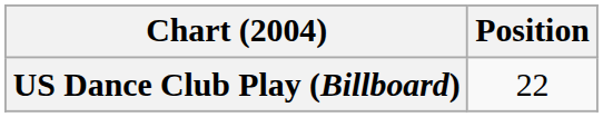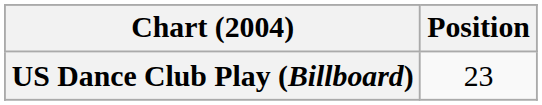 <table class="wikitable plainrowheaders">
 <tr>
 <th scope="col">Chart (2004)</th>
 <th scope="col">Position</th>
 </tr>
 <tr>
 <th scope="row">US Dance Club Play (<em>Billboard</em>)</th>
-<td align="center">22</td>
+<td align="center">23</td>
 </tr>
 </table>
